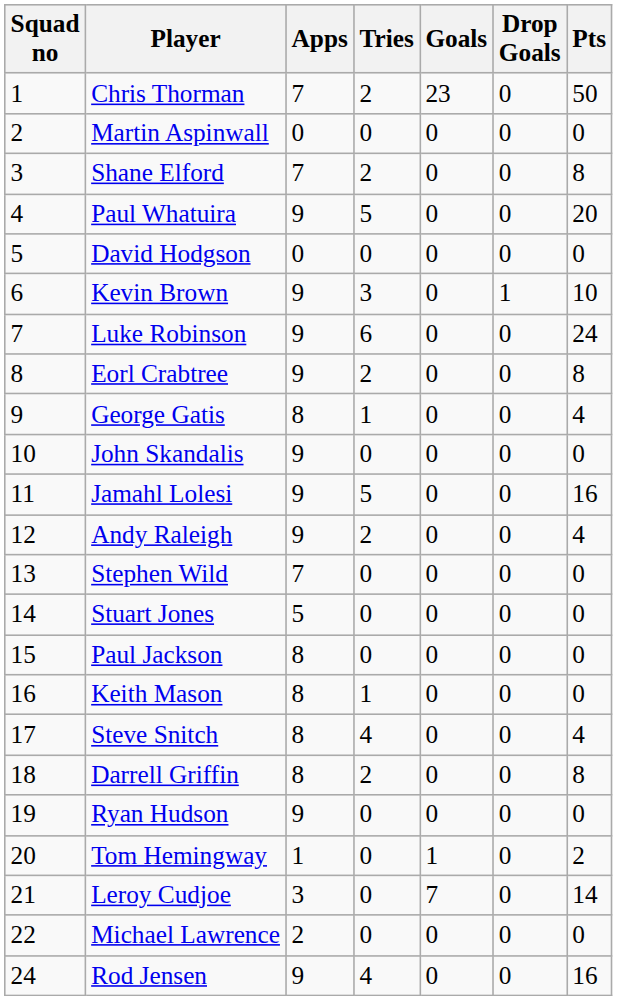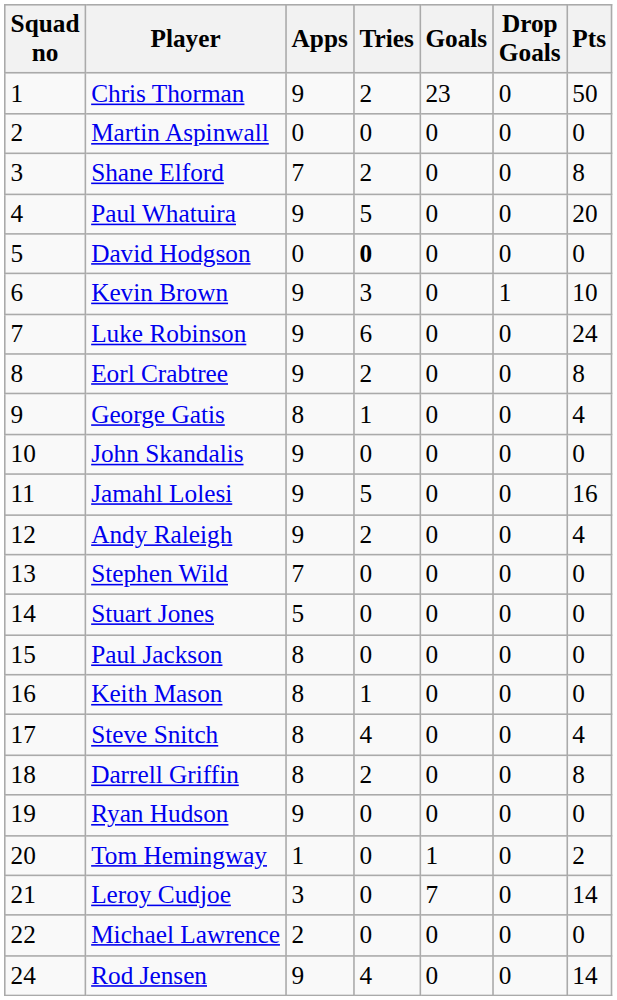 <table class="wikitable sortable">
 <tr>
 <th>Squad<br> no</th>
 <th>Player</th>
 <th>Apps</th>
 <th>Tries</th>
 <th>Goals</th>
 <th>Drop<br> Goals</th>
 <th>Pts</th>
 </tr>
 <tr>
 <td>1</td>
 <td><a href='#'>Chris Thorman</a></td>
-<td>7</td>
+<td>9</td>
 <td>2</td>
 <td>23</td>
 <td>0</td>
 <td>50</td>
 </tr>
 <tr>
 <td>2</td>
 <td><a href='#'>Martin Aspinwall</a></td>
 <td>0</td>
 <td>0</td>
 <td>0</td>
 <td>0</td>
 <td>0</td>
 </tr>
 <tr>
 <td>3</td>
 <td><a href='#'>Shane Elford</a></td>
 <td>7</td>
 <td>2</td>
 <td>0</td>
 <td>0</td>
 <td>8</td>
 </tr>
 <tr>
 <td>4</td>
 <td><a href='#'>Paul Whatuira</a></td>
 <td>9</td>
 <td>5</td>
 <td>0</td>
 <td>0</td>
 <td>20</td>
 </tr>
 <tr>
 <td>5</td>
 <td><a href='#'>David Hodgson</a></td>
 <td>0</td>
-<td>0</td>
+<td><strong>0</strong></td>
 <td>0</td>
 <td>0</td>
 <td>0</td>
 </tr>
 <tr>
 <td>6</td>
 <td><a href='#'>Kevin Brown</a></td>
 <td>9</td>
 <td>3</td>
 <td>0</td>
 <td>1</td>
 <td>10</td>
 </tr>
 <tr>
 <td>7</td>
 <td><a href='#'>Luke Robinson</a></td>
 <td>9</td>
 <td>6</td>
 <td>0</td>
 <td>0</td>
 <td>24</td>
 </tr>
 <tr>
 <td>8</td>
 <td><a href='#'>Eorl Crabtree</a></td>
 <td>9</td>
 <td>2</td>
 <td>0</td>
 <td>0</td>
 <td>8</td>
 </tr>
 <tr>
 <td>9</td>
 <td><a href='#'>George Gatis</a></td>
 <td>8</td>
 <td>1</td>
 <td>0</td>
 <td>0</td>
 <td>4</td>
 </tr>
 <tr>
 <td>10</td>
 <td><a href='#'>John Skandalis</a></td>
 <td>9</td>
 <td>0</td>
 <td>0</td>
 <td>0</td>
 <td>0</td>
 </tr>
 <tr>
 <td>11</td>
 <td><a href='#'>Jamahl Lolesi</a></td>
 <td>9</td>
 <td>5</td>
 <td>0</td>
 <td>0</td>
 <td>16</td>
 </tr>
 <tr>
 <td>12</td>
 <td><a href='#'>Andy Raleigh</a></td>
 <td>9</td>
 <td>2</td>
 <td>0</td>
 <td>0</td>
 <td>4</td>
 </tr>
 <tr>
 <td>13</td>
 <td><a href='#'>Stephen Wild</a></td>
 <td>7</td>
 <td>0</td>
 <td>0</td>
 <td>0</td>
 <td>0</td>
 </tr>
 <tr>
 <td>14</td>
 <td><a href='#'>Stuart Jones</a></td>
 <td>5</td>
 <td>0</td>
 <td>0</td>
 <td>0</td>
 <td>0</td>
 </tr>
 <tr>
 <td>15</td>
 <td><a href='#'>Paul Jackson</a></td>
 <td>8</td>
 <td>0</td>
 <td>0</td>
 <td>0</td>
 <td>0</td>
 </tr>
 <tr>
 <td>16</td>
 <td><a href='#'>Keith Mason</a></td>
 <td>8</td>
 <td>1</td>
 <td>0</td>
 <td>0</td>
 <td>0</td>
 </tr>
 <tr>
 <td>17</td>
 <td><a href='#'>Steve Snitch</a></td>
 <td>8</td>
 <td>4</td>
 <td>0</td>
 <td>0</td>
 <td>4</td>
 </tr>
 <tr>
 <td>18</td>
 <td><a href='#'>Darrell Griffin</a></td>
 <td>8</td>
 <td>2</td>
 <td>0</td>
 <td>0</td>
 <td>8</td>
 </tr>
 <tr>
 <td>19</td>
 <td><a href='#'>Ryan Hudson</a></td>
 <td>9</td>
 <td>0</td>
 <td>0</td>
 <td>0</td>
 <td>0</td>
 </tr>
 <tr>
 <td>20</td>
 <td><a href='#'>Tom Hemingway</a></td>
 <td>1</td>
 <td>0</td>
 <td>1</td>
 <td>0</td>
 <td>2</td>
 </tr>
 <tr>
 <td>21</td>
 <td><a href='#'>Leroy Cudjoe</a></td>
 <td>3</td>
 <td>0</td>
 <td>7</td>
 <td>0</td>
 <td>14</td>
 </tr>
 <tr>
 <td>22</td>
 <td><a href='#'>Michael Lawrence</a></td>
 <td>2</td>
 <td>0</td>
 <td>0</td>
 <td>0</td>
 <td>0</td>
 </tr>
 <tr>
 <td>24</td>
 <td><a href='#'>Rod Jensen</a></td>
 <td>9</td>
 <td>4</td>
 <td>0</td>
 <td>0</td>
-<td>16</td>
+<td>14</td>
 </tr>
 </table>
